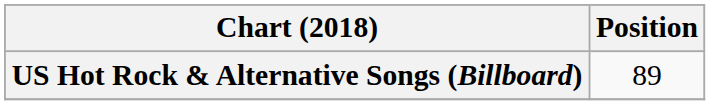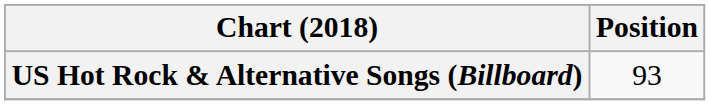 <table class="wikitable sortable plainrowheaders" style="text-align:center">
 <tr>
 <th scope="col">Chart (2018)</th>
 <th scope="col">Position</th>
 </tr>
 <tr>
 <th scope="row">US Hot Rock & Alternative Songs (<em>Billboard</em>)</th>
-<td>89</td>
+<td>93</td>
 </tr>
 <tr>
 </tr>
 </table>
